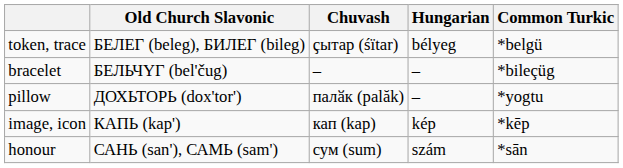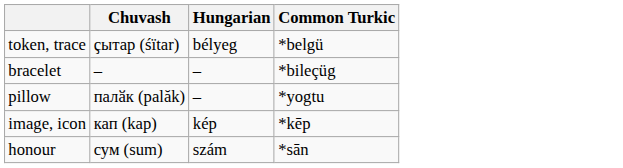 <table class="wikitable">
 <tr>
 <th></th>
-<th>Old Church Slavonic</th>
 <th>Chuvash</th>
 <th>Hungarian</th>
 <th>Common Turkic</th>
 </tr>
 <tr>
 <td>token, trace</td>
-<td>БЕЛЕГ (beleg), БИЛЕГ (bileg)</td>
 <td>ҫытар (śïtar)</td>
 <td>bélyeg</td>
 <td>*belgü</td>
 </tr>
 <tr>
 <td>bracelet</td>
-<td>БЕЛЬЧҮГ (bel'čug)</td>
 <td>–</td>
 <td>–</td>
 <td>*bileçüg</td>
 </tr>
 <tr>
 <td>pillow</td>
-<td>ДОХЬТОРЬ (dox'tor')</td>
 <td>палӑк (palăk)</td>
 <td>–</td>
 <td>*yogtu</td>
 </tr>
 <tr>
 <td>image, icon</td>
-<td>КАПЬ (kap')</td>
 <td>кап (kap)</td>
 <td>kép</td>
 <td>*kēp</td>
 </tr>
 <tr>
 <td>honour</td>
-<td>САНЬ (san'), САМЬ (sam')</td>
 <td>сум (sum)</td>
 <td>szám</td>
 <td>*sān</td>
 </tr>
 </table>
